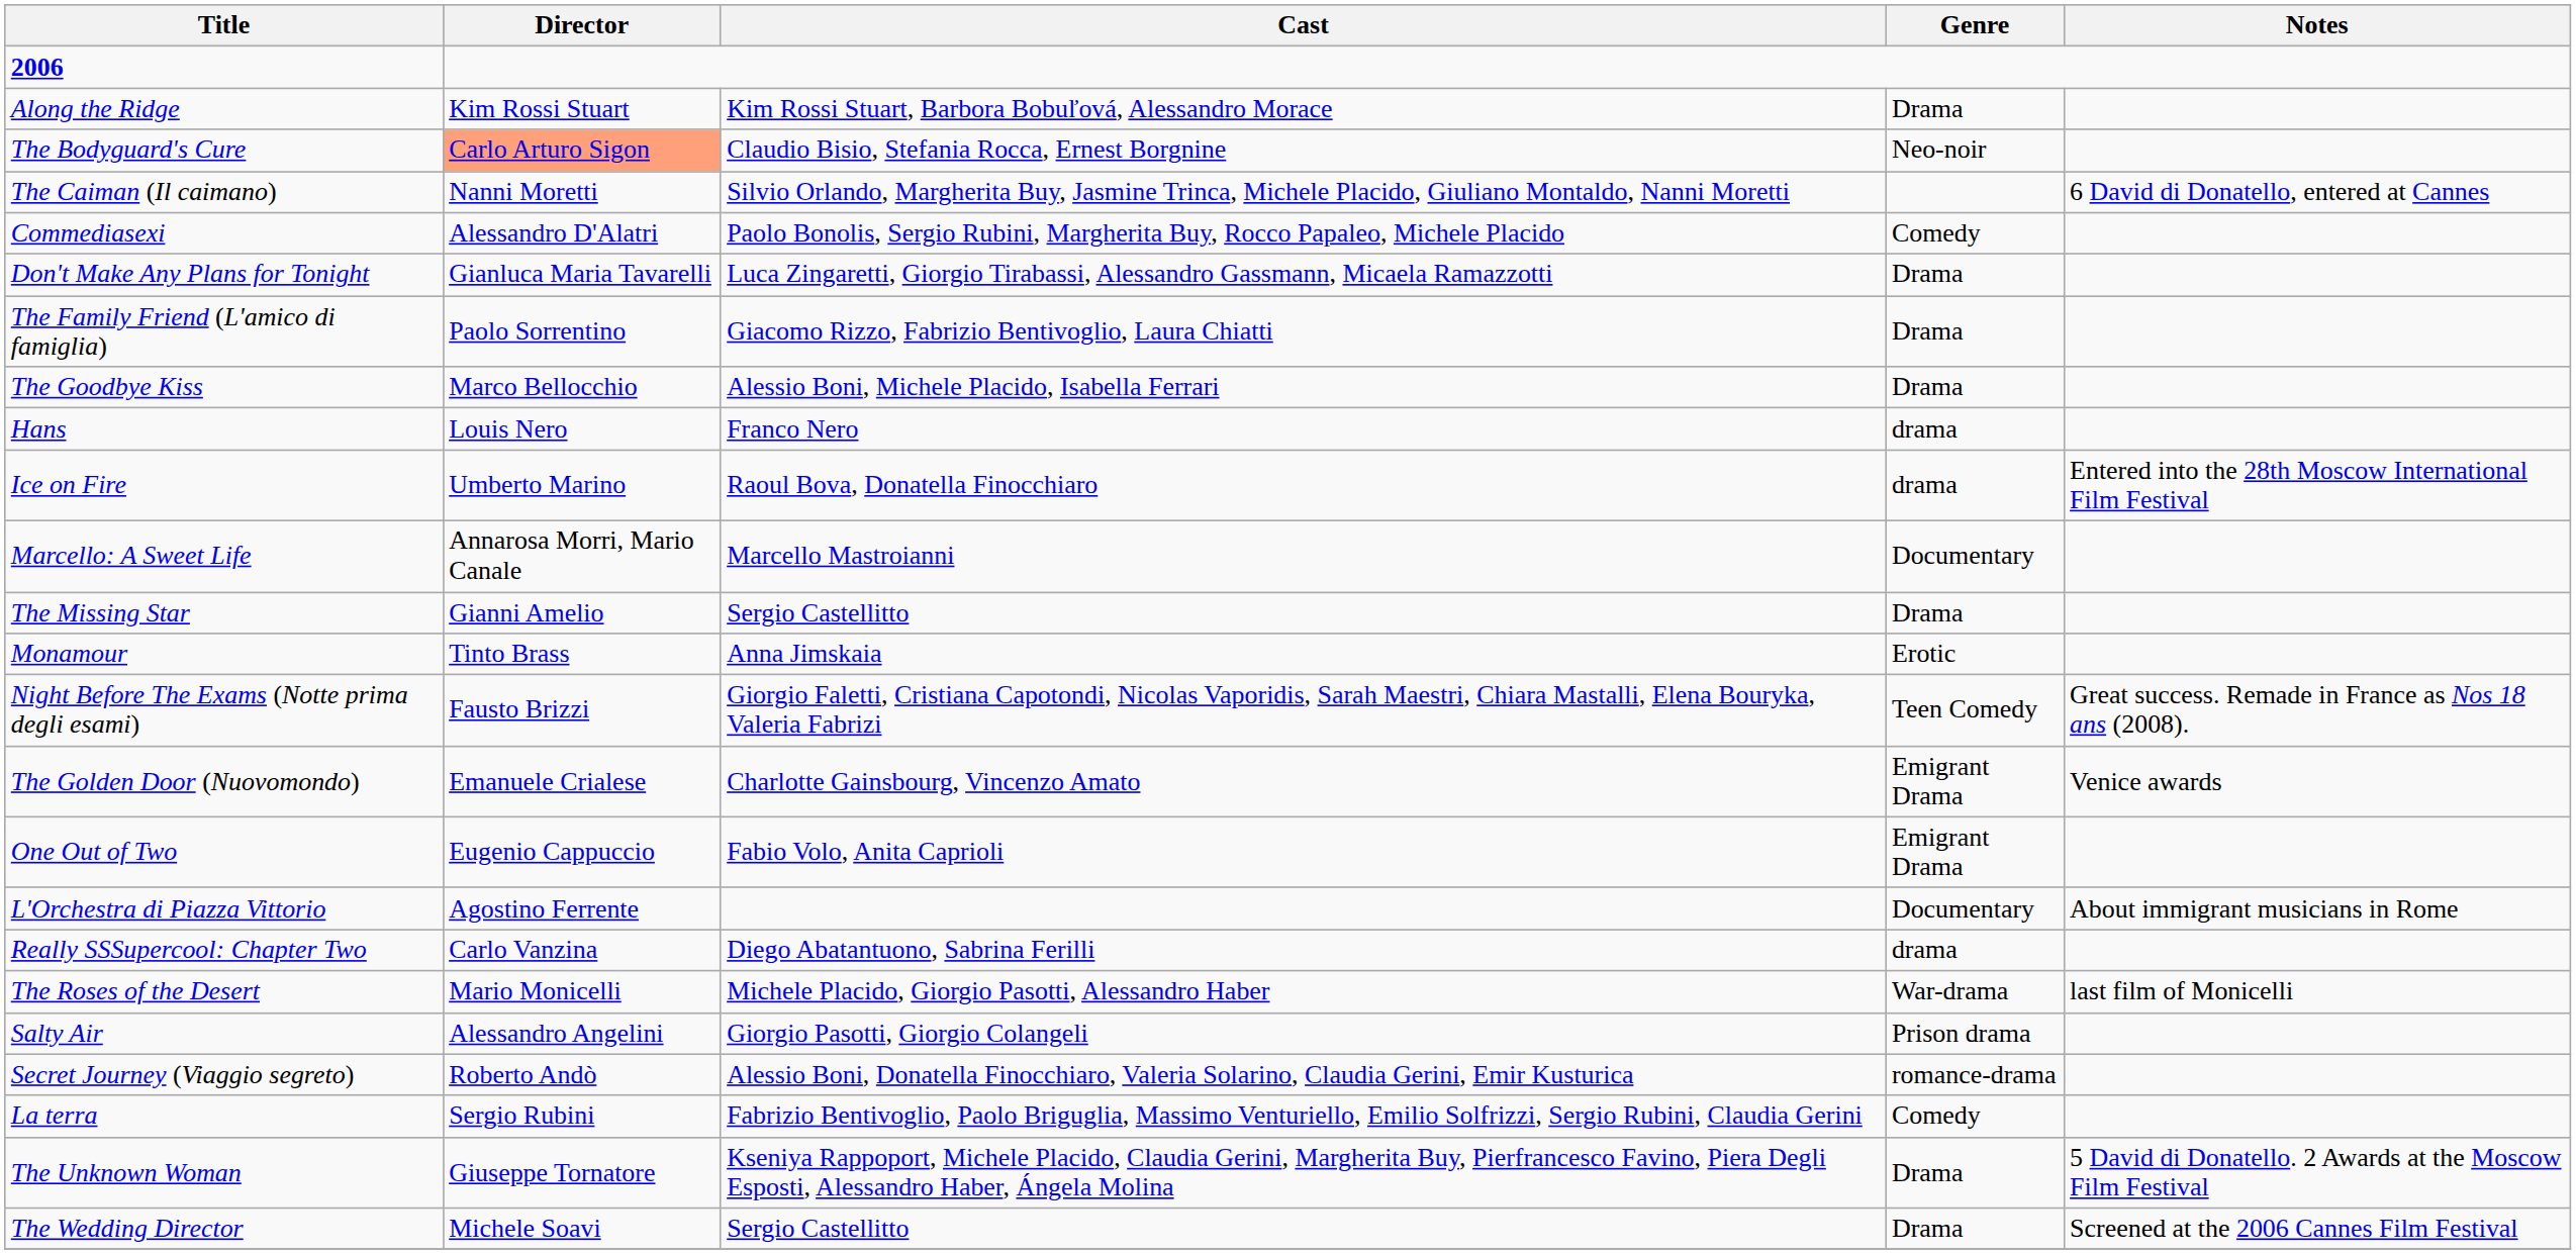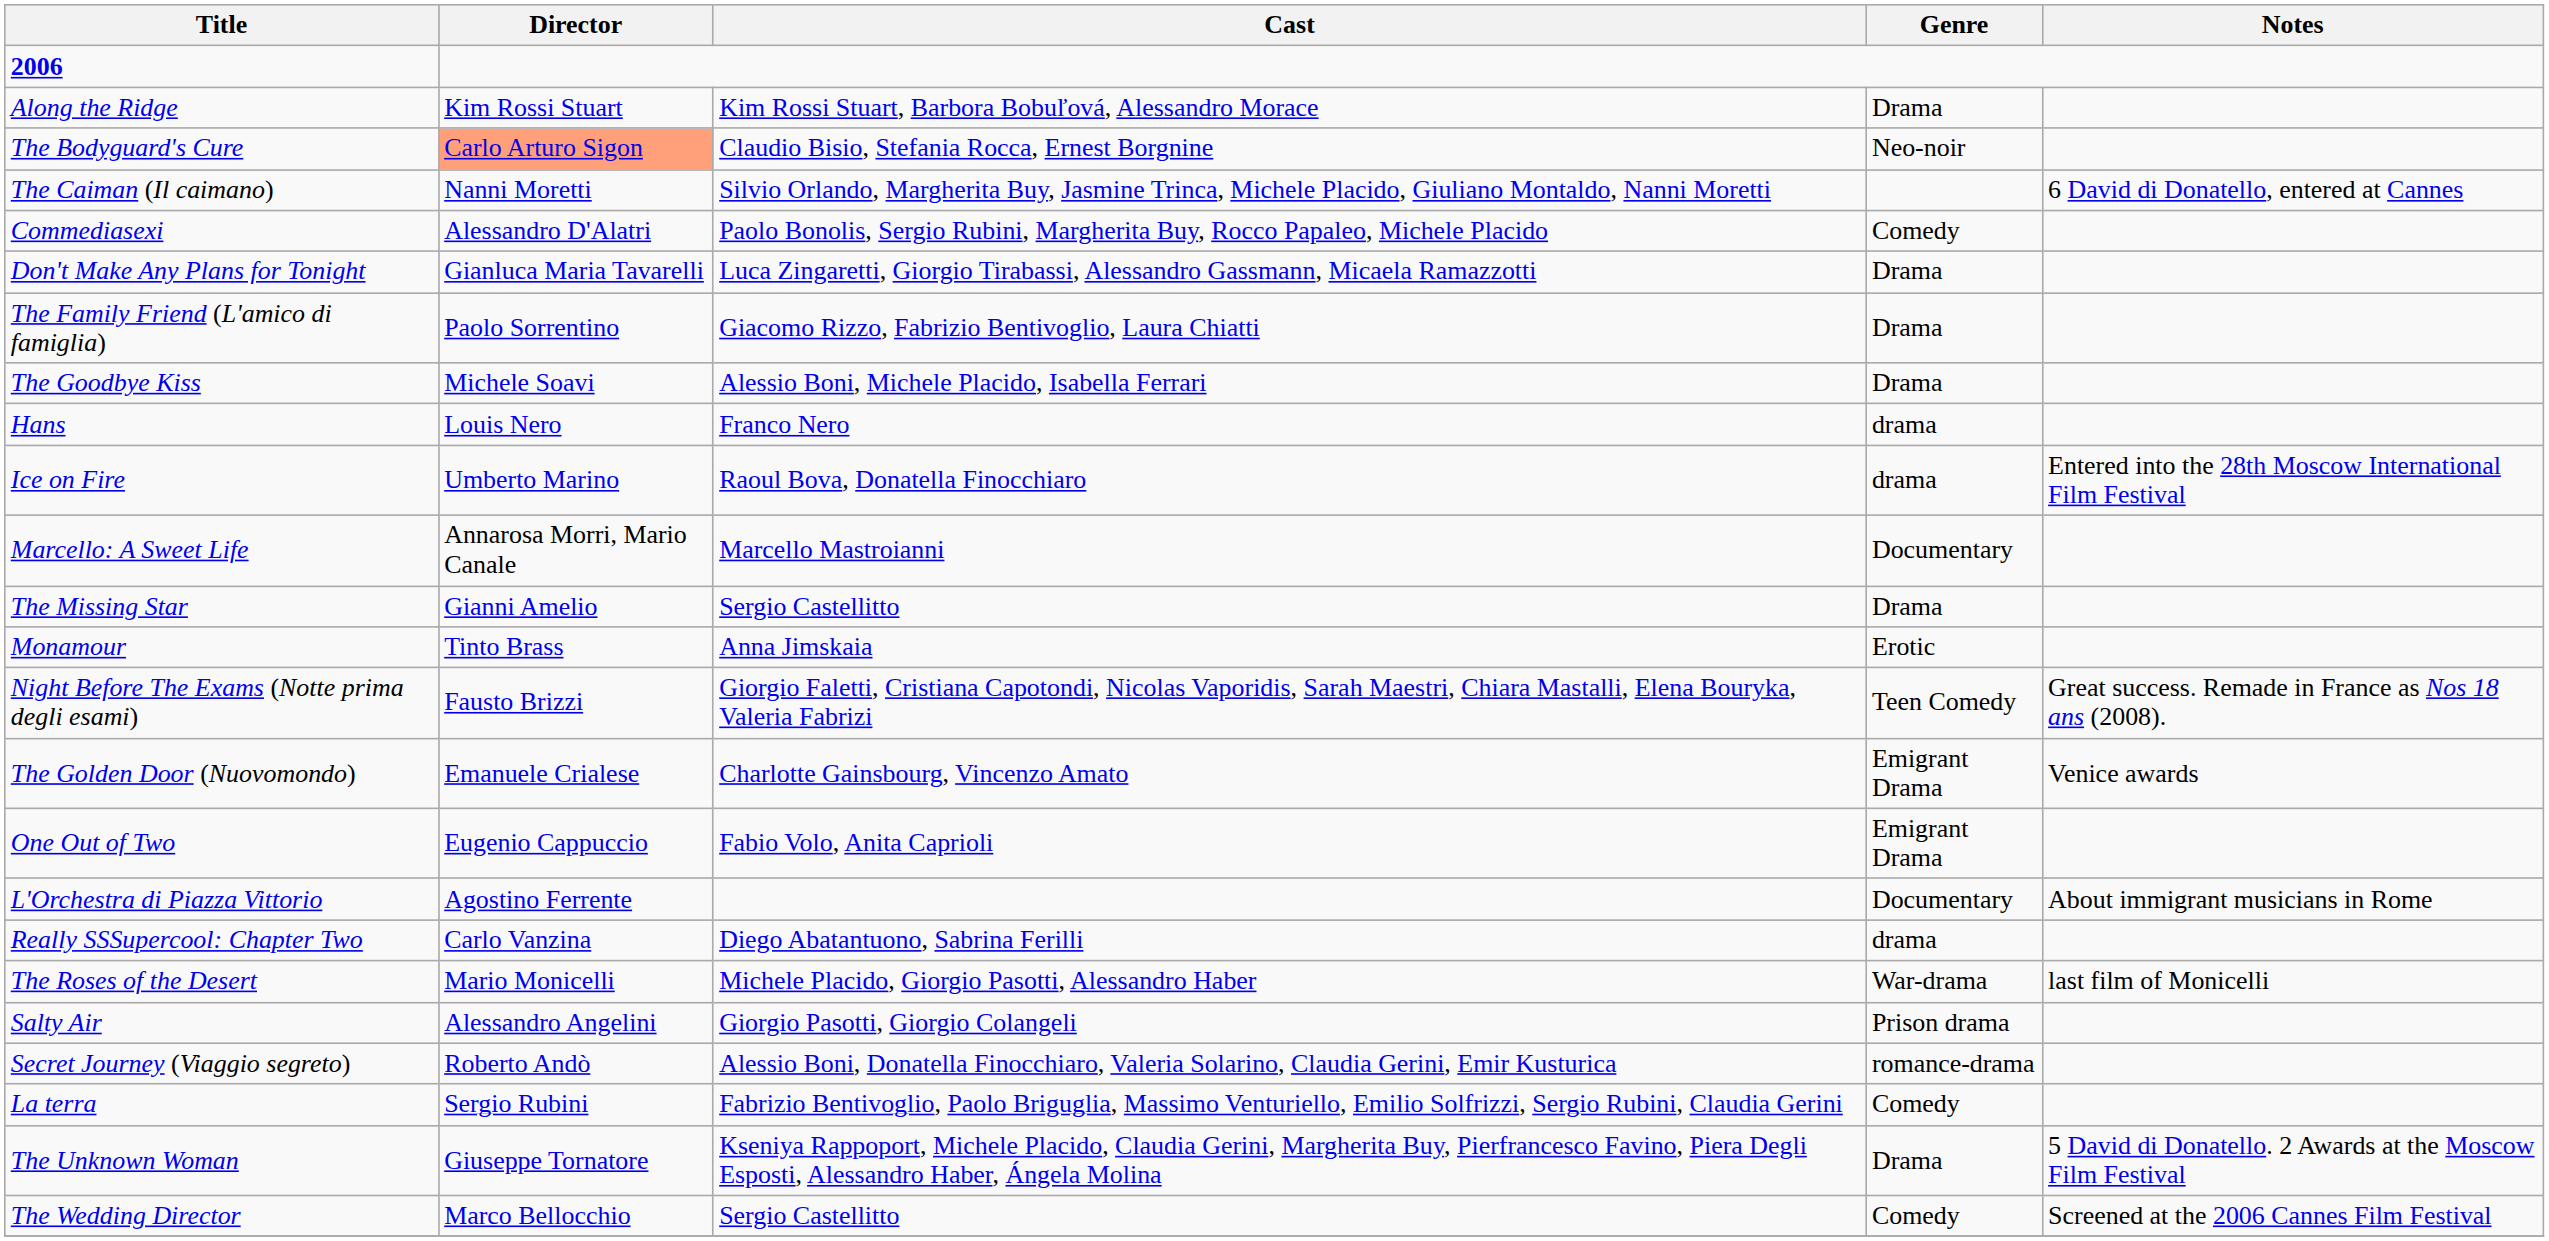 <table class="wikitable">
 <tr>
 <th>Title</th>
 <th>Director</th>
 <th>Cast</th>
 <th>Genre</th>
 <th>Notes</th>
 </tr>
 <tr>
 <td><strong><a href='#'>2006</a></strong></td>
 </tr>
 <tr>
 <td><em><a href='#'>Along the Ridge</a></em></td>
 <td><a href='#'>Kim Rossi Stuart</a></td>
 <td><a href='#'>Kim Rossi Stuart</a>, <a href='#'>Barbora Bobuľová</a>, <a href='#'>Alessandro Morace</a></td>
 <td>Drama</td>
 <td></td>
 </tr>
 <tr>
 <td><em><a href='#'>The Bodyguard's Cure</a></em></td>
 <td style="background: lightsalmon;"><a href='#'>Carlo Arturo Sigon</a></td>
 <td><a href='#'>Claudio Bisio</a>, <a href='#'>Stefania Rocca</a>, <a href='#'>Ernest Borgnine</a></td>
 <td>Neo-noir</td>
 <td></td>
 </tr>
 <tr>
 <td><em><a href='#'>The Caiman</a></em> (<em>Il caimano</em>)</td>
 <td><a href='#'>Nanni Moretti</a></td>
 <td><a href='#'>Silvio Orlando</a>, <a href='#'>Margherita Buy</a>, <a href='#'>Jasmine Trinca</a>, <a href='#'>Michele Placido</a>, <a href='#'>Giuliano Montaldo</a>, <a href='#'>Nanni Moretti</a></td>
 <td></td>
 <td>6 <a href='#'>David di Donatello</a>, entered at <a href='#'>Cannes</a></td>
 </tr>
 <tr>
 <td><em><a href='#'>Commediasexi</a></em></td>
 <td><a href='#'>Alessandro D'Alatri</a></td>
 <td><a href='#'>Paolo Bonolis</a>, <a href='#'>Sergio Rubini</a>, <a href='#'>Margherita Buy</a>, <a href='#'>Rocco Papaleo</a>, <a href='#'>Michele Placido</a></td>
 <td>Comedy</td>
 <td></td>
 </tr>
 <tr>
 <td><em><a href='#'>Don't Make Any Plans for Tonight</a></em></td>
 <td><a href='#'>Gianluca Maria Tavarelli</a></td>
 <td><a href='#'>Luca Zingaretti</a>, <a href='#'>Giorgio Tirabassi</a>, <a href='#'>Alessandro Gassmann</a>, <a href='#'>Micaela Ramazzotti</a></td>
 <td>Drama</td>
 <td></td>
 </tr>
 <tr>
 <td><em><a href='#'>The Family Friend</a></em> (<em>L'amico di famiglia</em>)</td>
 <td><a href='#'>Paolo Sorrentino</a></td>
 <td><a href='#'>Giacomo Rizzo</a>, <a href='#'>Fabrizio Bentivoglio</a>, <a href='#'>Laura Chiatti</a></td>
 <td>Drama</td>
 <td></td>
 </tr>
 <tr>
 <td><em><a href='#'>The Goodbye Kiss</a></em></td>
-<td><a href='#'>Marco Bellocchio</a></td>
+<td><a href='#'>Michele Soavi</a></td>
 <td><a href='#'>Alessio Boni</a>, <a href='#'>Michele Placido</a>, <a href='#'>Isabella Ferrari</a></td>
 <td>Drama</td>
 <td></td>
 </tr>
 <tr>
 <td><em><a href='#'>Hans</a></em></td>
 <td><a href='#'>Louis Nero</a></td>
 <td><a href='#'>Franco Nero</a></td>
 <td>drama</td>
 <td></td>
 </tr>
 <tr>
 <td><em><a href='#'>Ice on Fire</a></em></td>
 <td><a href='#'>Umberto Marino</a></td>
 <td><a href='#'>Raoul Bova</a>, <a href='#'>Donatella Finocchiaro</a></td>
 <td>drama</td>
 <td>Entered into the <a href='#'>28th Moscow International Film Festival</a></td>
 </tr>
 <tr>
 <td><em><a href='#'>Marcello: A Sweet Life</a></em></td>
 <td>Annarosa Morri, Mario Canale</td>
 <td><a href='#'>Marcello Mastroianni</a></td>
 <td>Documentary</td>
 <td></td>
 </tr>
 <tr>
 <td><em><a href='#'>The Missing Star</a></em></td>
 <td><a href='#'>Gianni Amelio</a></td>
 <td><a href='#'>Sergio Castellitto</a></td>
 <td>Drama</td>
 <td></td>
 </tr>
 <tr>
 <td><em><a href='#'>Monamour</a></em></td>
 <td><a href='#'>Tinto Brass</a></td>
 <td><a href='#'>Anna Jimskaia</a></td>
 <td>Erotic</td>
 <td></td>
 </tr>
 <tr>
 <td><em><a href='#'>Night Before The Exams</a></em> (<em>Notte prima degli esami</em>)</td>
 <td><a href='#'>Fausto Brizzi</a></td>
 <td><a href='#'>Giorgio Faletti</a>, <a href='#'>Cristiana Capotondi</a>, <a href='#'>Nicolas Vaporidis</a>, <a href='#'>Sarah Maestri</a>, <a href='#'>Chiara Mastalli</a>, <a href='#'>Elena Bouryka</a>, <a href='#'>Valeria Fabrizi</a></td>
 <td>Teen Comedy</td>
 <td>Great success. Remade in France as <em><a href='#'>Nos 18 ans</a></em> (2008).</td>
 </tr>
 <tr>
 <td><em><a href='#'>The Golden Door</a></em> (<em>Nuovomondo</em>)</td>
 <td><a href='#'>Emanuele Crialese</a></td>
 <td><a href='#'>Charlotte Gainsbourg</a>, <a href='#'>Vincenzo Amato</a></td>
 <td>Emigrant Drama</td>
 <td>Venice awards</td>
 </tr>
 <tr>
 <td><em><a href='#'>One Out of Two</a></em></td>
 <td><a href='#'>Eugenio Cappuccio</a></td>
 <td><a href='#'>Fabio Volo</a>, <a href='#'>Anita Caprioli</a></td>
 <td>Emigrant Drama</td>
 <td></td>
 </tr>
 <tr>
 <td><em><a href='#'>L'Orchestra di Piazza Vittorio</a></em></td>
 <td><a href='#'>Agostino Ferrente</a></td>
 <td></td>
 <td>Documentary</td>
 <td>About immigrant musicians in Rome</td>
 </tr>
 <tr>
 <td><em><a href='#'>Really SSSupercool: Chapter Two</a></em></td>
 <td><a href='#'>Carlo Vanzina</a></td>
 <td><a href='#'>Diego Abatantuono</a>, <a href='#'>Sabrina Ferilli</a></td>
 <td>drama</td>
 <td></td>
 </tr>
 <tr>
 <td><em><a href='#'>The Roses of the Desert</a></em></td>
 <td><a href='#'>Mario Monicelli</a></td>
 <td><a href='#'>Michele Placido</a>, <a href='#'>Giorgio Pasotti</a>, <a href='#'>Alessandro Haber</a></td>
 <td>War-drama</td>
 <td>last film of Monicelli</td>
 </tr>
 <tr>
 <td><em><a href='#'>Salty Air</a></em></td>
 <td><a href='#'>Alessandro Angelini</a></td>
 <td><a href='#'>Giorgio Pasotti</a>, <a href='#'>Giorgio Colangeli</a></td>
 <td>Prison drama</td>
 <td></td>
 </tr>
 <tr>
 <td><em><a href='#'>Secret Journey</a></em> (<em>Viaggio segreto</em>)</td>
 <td><a href='#'>Roberto Andò</a></td>
 <td><a href='#'>Alessio Boni</a>, <a href='#'>Donatella Finocchiaro</a>, <a href='#'>Valeria Solarino</a>, <a href='#'>Claudia Gerini</a>, <a href='#'>Emir Kusturica</a></td>
 <td>romance-drama</td>
 <td></td>
 </tr>
 <tr>
 <td><em><a href='#'>La terra</a></em></td>
 <td><a href='#'>Sergio Rubini</a></td>
 <td><a href='#'>Fabrizio Bentivoglio</a>, <a href='#'>Paolo Briguglia</a>, <a href='#'>Massimo Venturiello</a>, <a href='#'>Emilio Solfrizzi</a>, <a href='#'>Sergio Rubini</a>, <a href='#'>Claudia Gerini</a></td>
 <td>Comedy</td>
 <td></td>
 </tr>
 <tr>
 <td><em><a href='#'>The Unknown Woman</a></em></td>
 <td><a href='#'>Giuseppe Tornatore</a></td>
 <td><a href='#'>Kseniya Rappoport</a>, <a href='#'>Michele Placido</a>, <a href='#'>Claudia Gerini</a>, <a href='#'>Margherita Buy</a>, <a href='#'>Pierfrancesco Favino</a>, <a href='#'>Piera Degli Esposti</a>, <a href='#'>Alessandro Haber</a>, <a href='#'>Ángela Molina</a></td>
 <td>Drama</td>
 <td>5 <a href='#'>David di Donatello</a>. 2 Awards at the <a href='#'>Moscow Film Festival</a></td>
 </tr>
 <tr>
 <td><em><a href='#'>The Wedding Director</a></em></td>
-<td><a href='#'>Michele Soavi</a></td>
+<td><a href='#'>Marco Bellocchio</a></td>
 <td><a href='#'>Sergio Castellitto</a></td>
-<td>Drama</td>
+<td>Comedy</td>
 <td>Screened at the <a href='#'>2006 Cannes Film Festival</a></td>
 </tr>
 <tr>
 </tr>
 </table>
